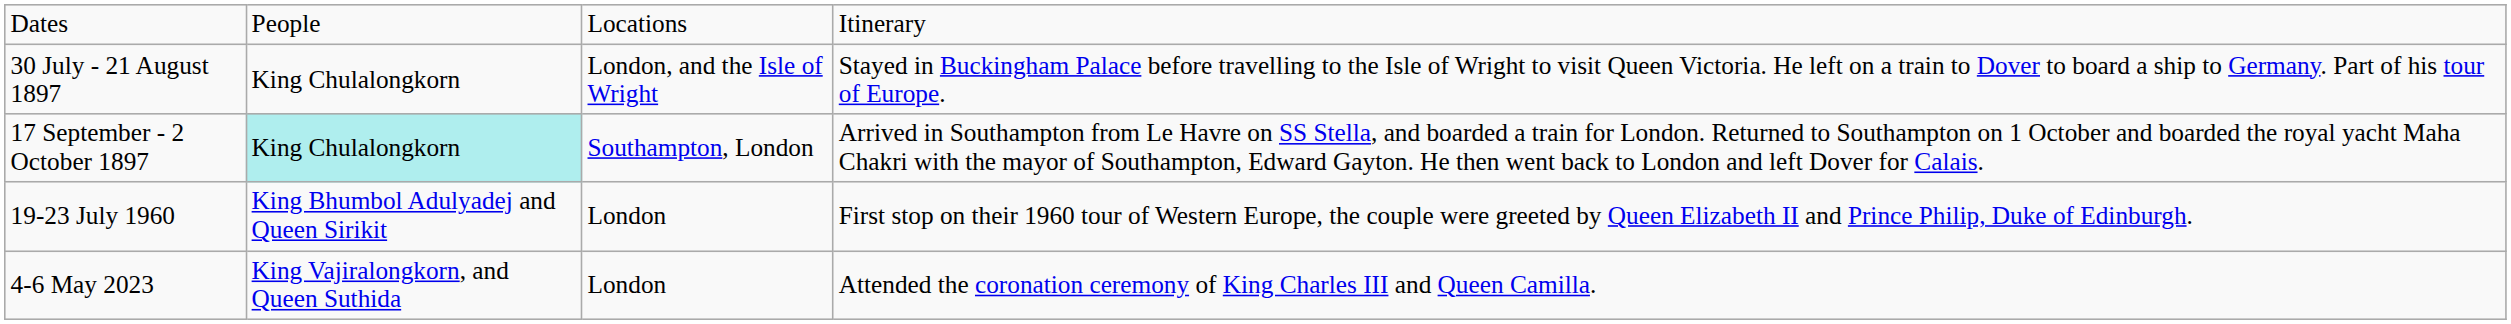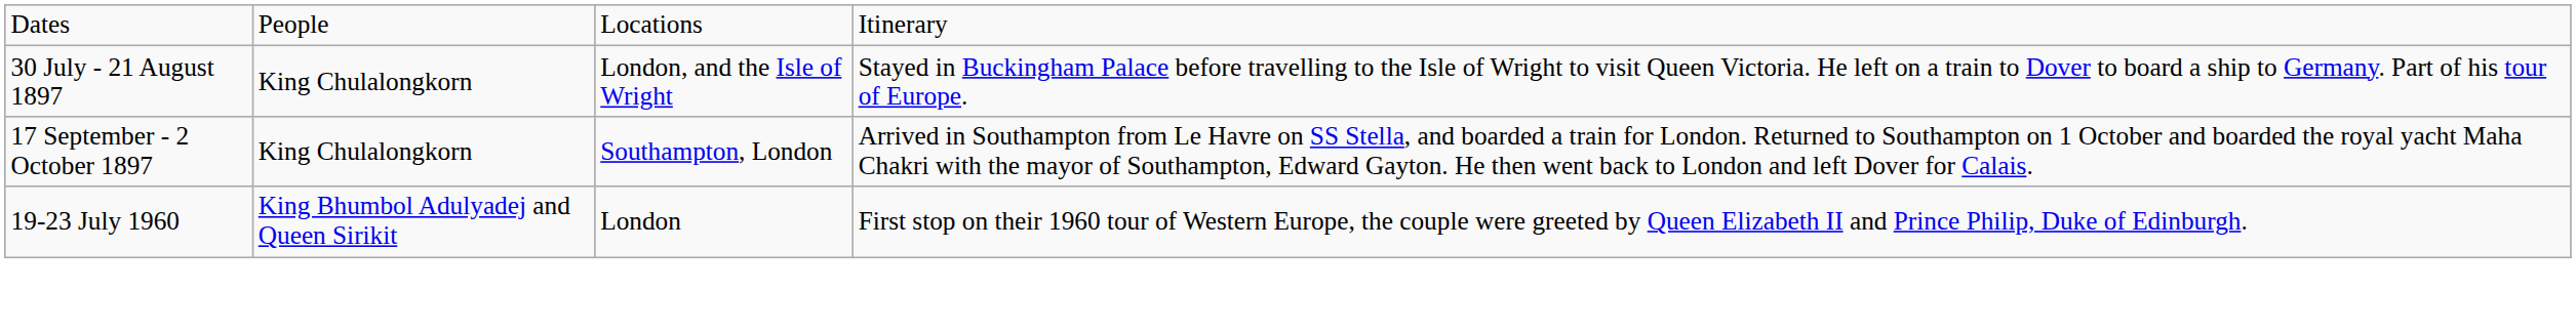 <table class="wikitable" style="margin:1em auto 1em auto">
 <tr>
 <td>Dates</td>
 <td>People</td>
 <td>Locations</td>
 <td>Itinerary</td>
 </tr>
 <tr>
 <td>30 July - 21 August 1897</td>
 <td>King Chulalongkorn</td>
 <td>London, and the <a href='#'>Isle of Wright</a></td>
 <td>Stayed in <a href='#'>Buckingham Palace</a> before travelling to the Isle of Wright to visit Queen Victoria. He left on a train to <a href='#'>Dover</a> to board a ship to <a href='#'>Germany</a>. Part of his <a href='#'>tour of Europe</a>.</td>
 </tr>
 <tr>
 <td>17 September - 2 October 1897</td>
-<td style="background: paleturquoise;">King Chulalongkorn</td>
+<td>King Chulalongkorn</td>
 <td><a href='#'>Southampton</a>, London</td>
 <td>Arrived in Southampton from Le Havre on <a href='#'>SS Stella</a>, and boarded a train for London. Returned to Southampton on 1 October and boarded the royal yacht Maha Chakri with the mayor of Southampton, Edward Gayton. He then went back to London and left Dover for <a href='#'>Calais</a>.</td>
 </tr>
 <tr>
 <td>19-23 July 1960</td>
 <td><a href='#'>King Bhumbol Adulyadej</a> and <a href='#'>Queen Sirikit</a></td>
 <td>London</td>
 <td>First stop on their 1960 tour of Western Europe, the couple were greeted by <a href='#'>Queen Elizabeth II</a> and <a href='#'>Prince Philip, Duke of Edinburgh</a>.</td>
 </tr>
-<tr>
-<td>4-6 May 2023</td>
-<td><a href='#'>King Vajiralongkorn</a>, and <a href='#'>Queen Suthida</a></td>
-<td>London</td>
-<td>Attended the <a href='#'>coronation ceremony</a> of <a href='#'>King Charles III</a> and <a href='#'>Queen Camilla</a>.</td>
-</tr>
 </table>
